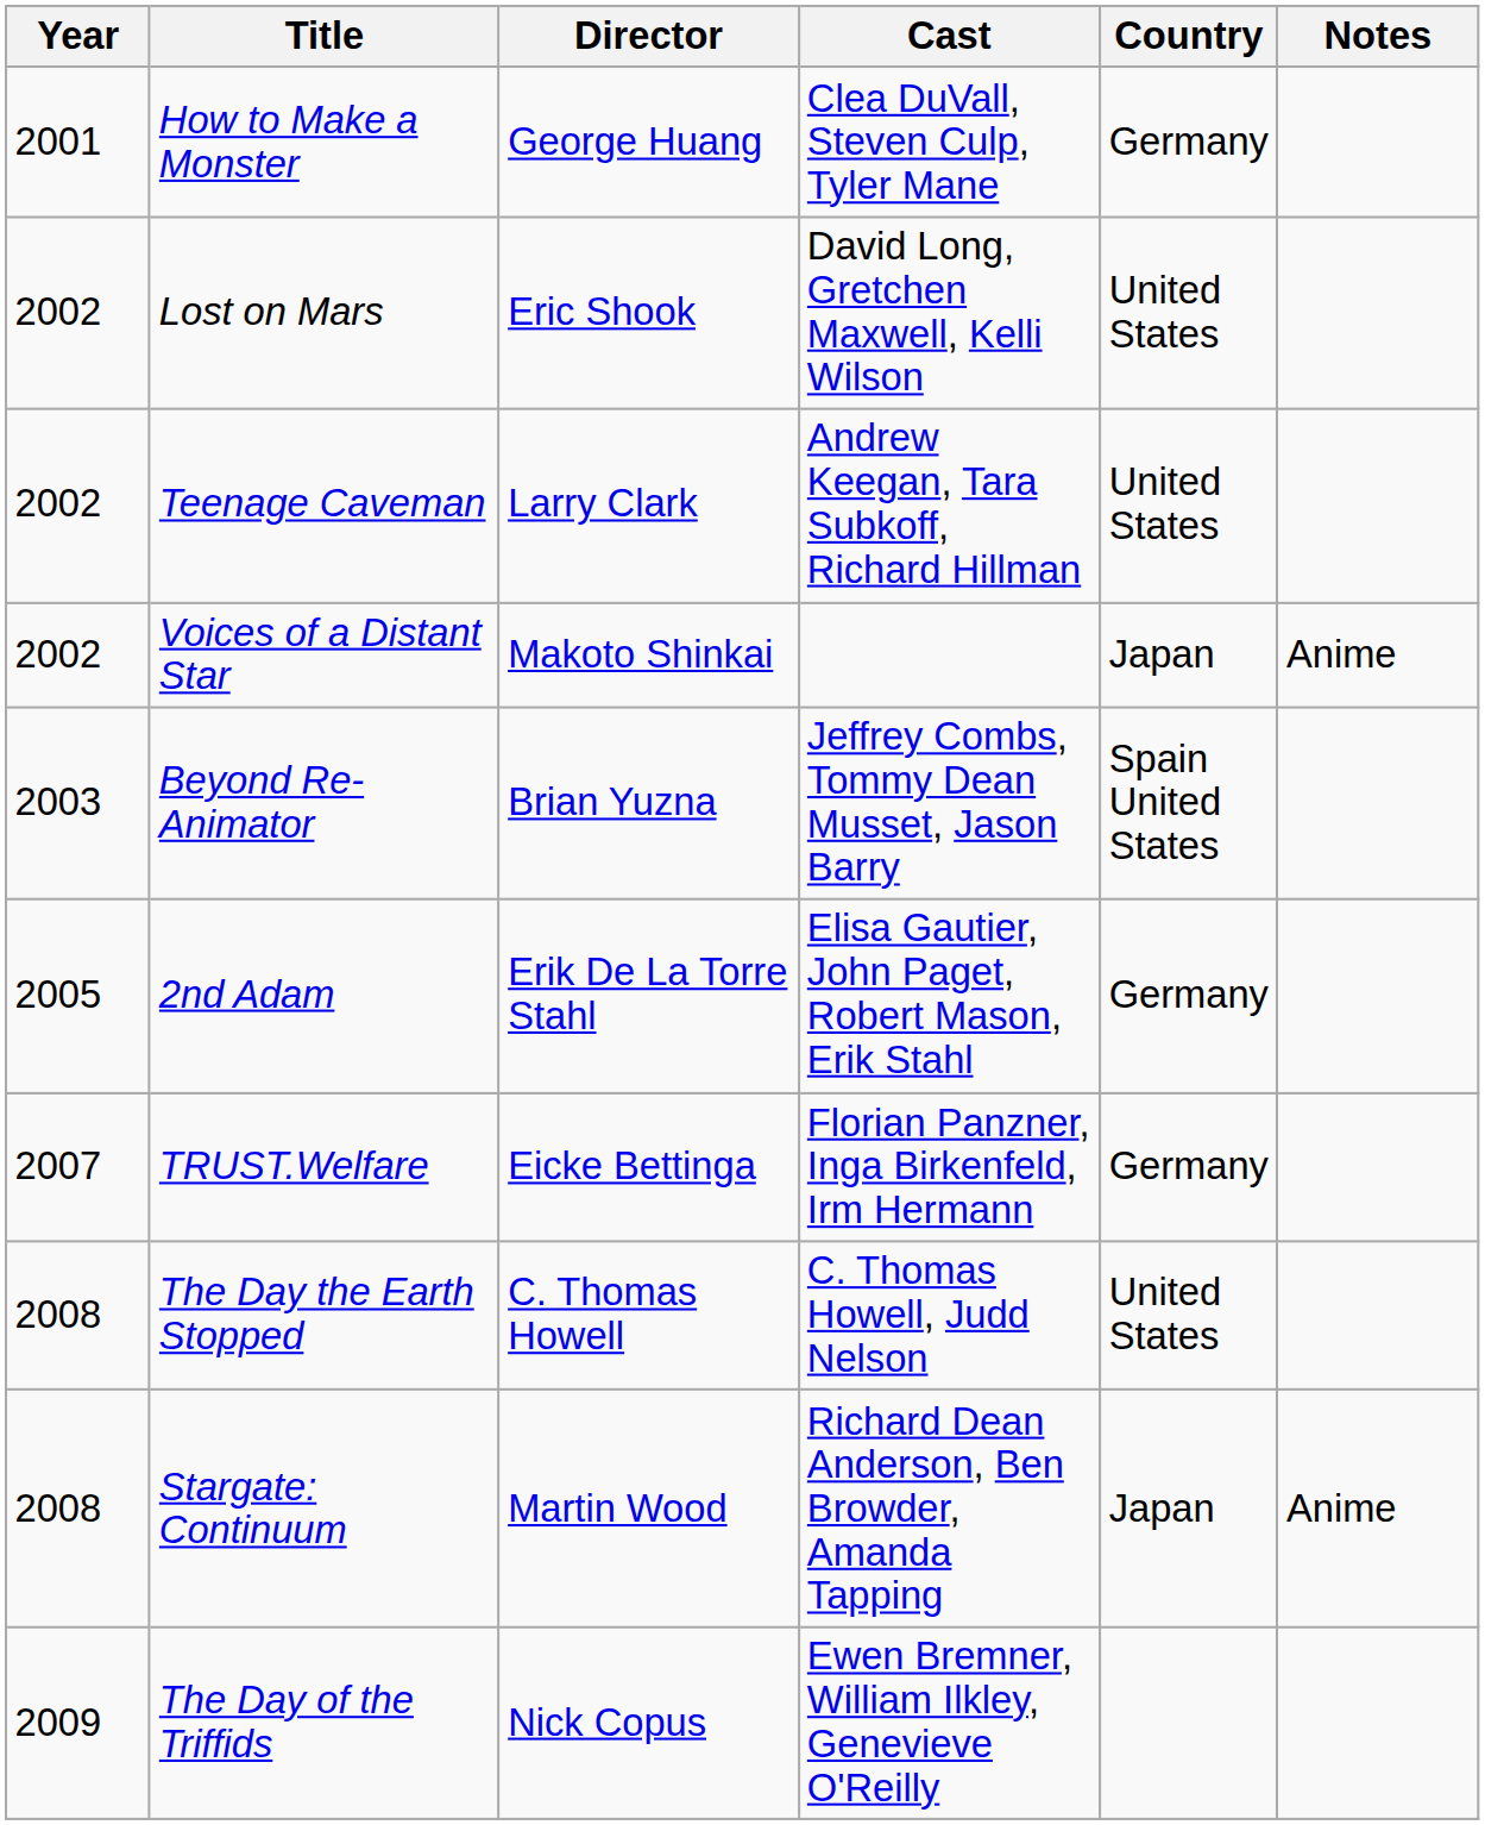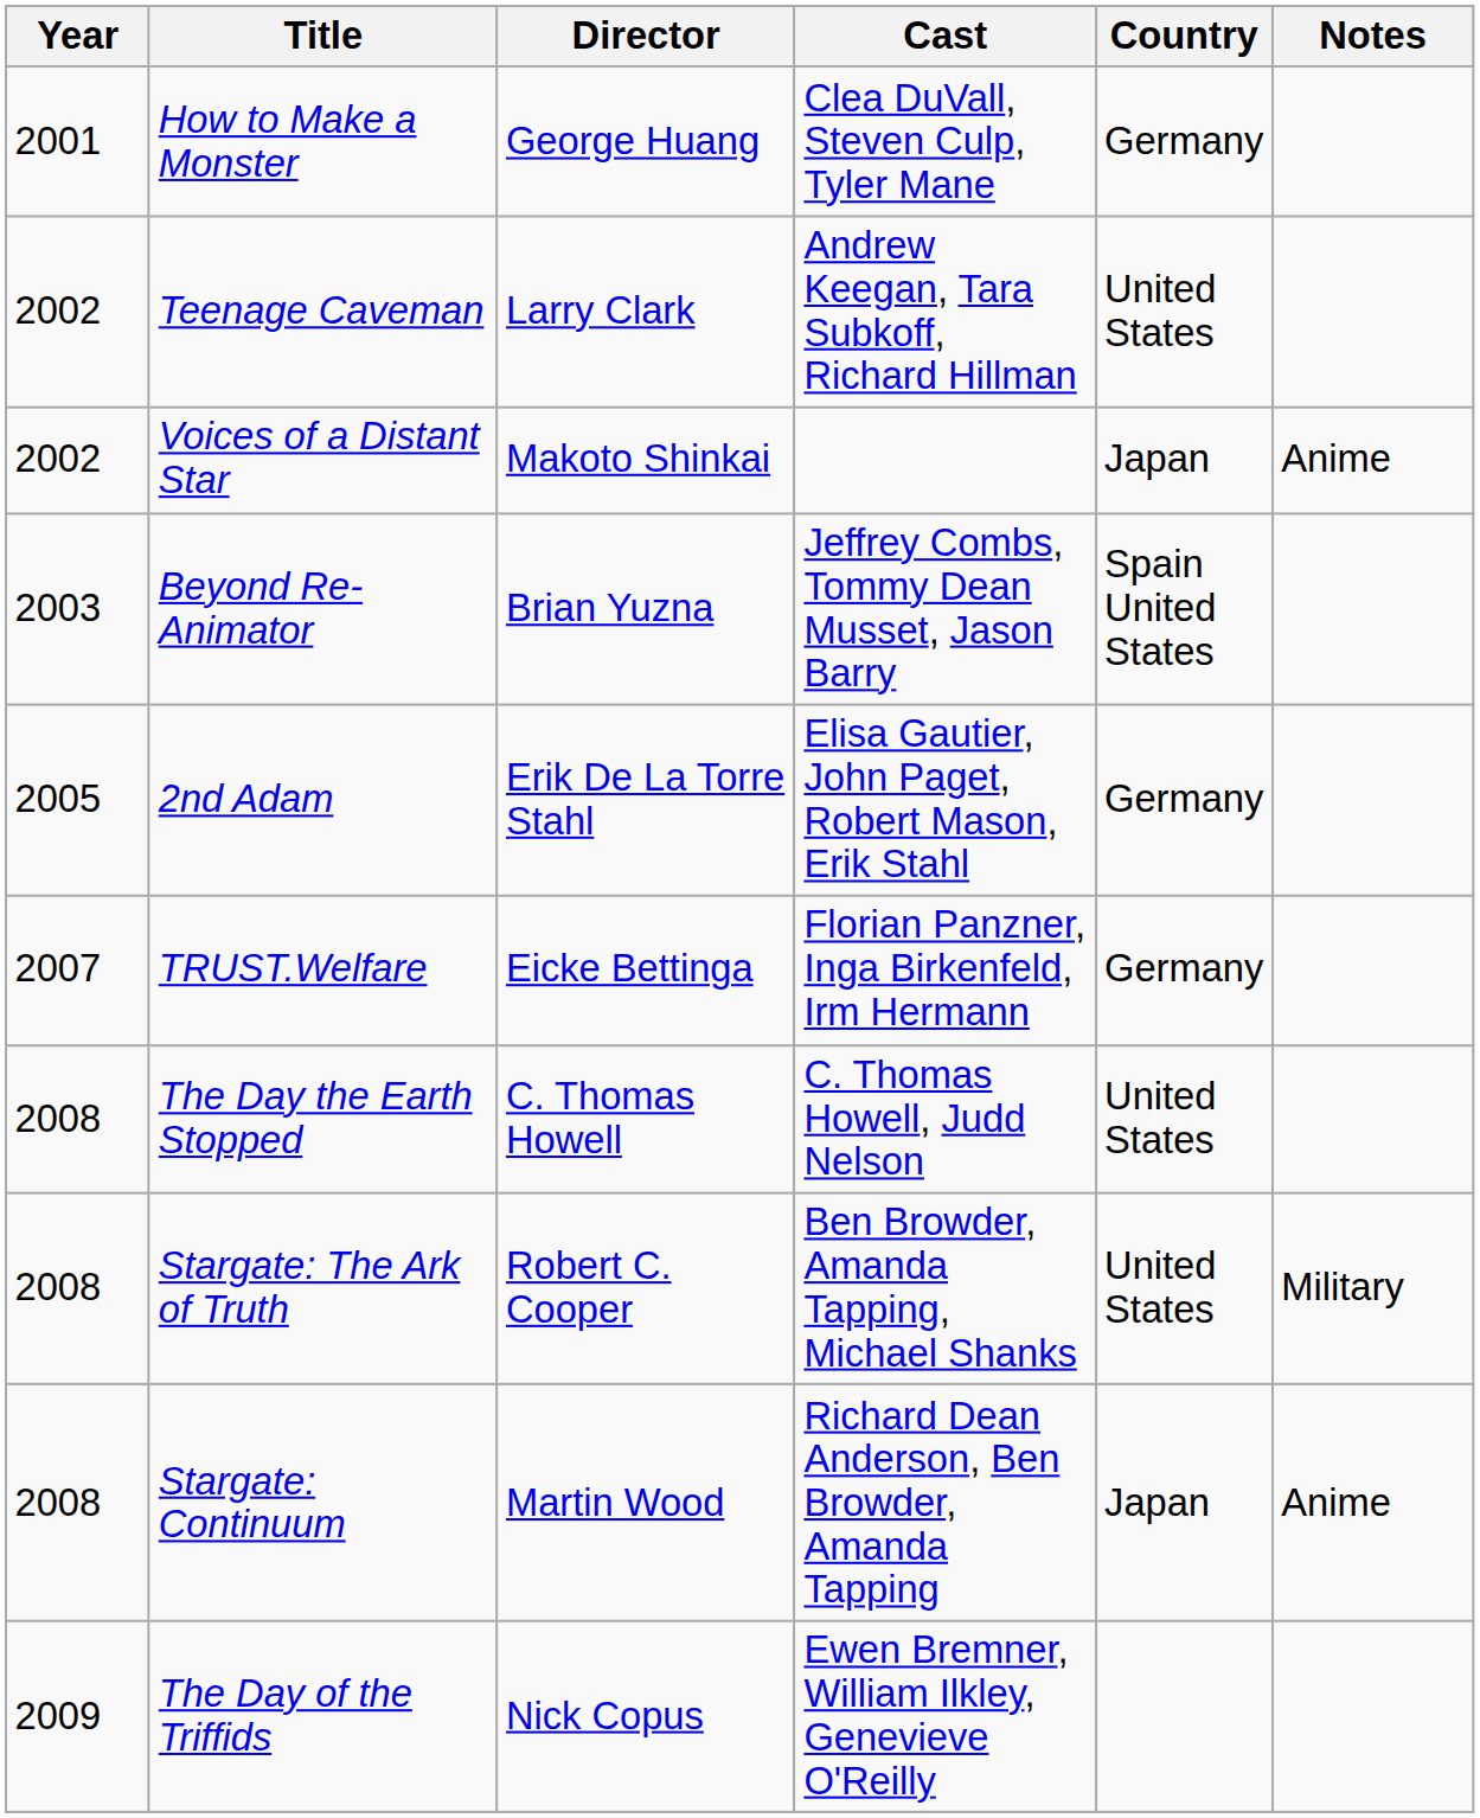 <table class="wikitable">
 <tr>
 <th style="width: 10%;">Year</th>
 <th style="width: 24%;">Title</th>
 <th style="width: 21%;">Director</th>
 <th style="width: 21%;">Cast</th>
 <th style="width: 10%;">Country</th>
 <th style="width: 14%;">Notes</th>
 </tr>
 <tr>
 <td>2001</td>
 <td><em><a href='#'>How to Make a Monster</a></em></td>
 <td><a href='#'>George Huang</a></td>
 <td><a href='#'>Clea DuVall</a>, <a href='#'>Steven Culp</a>, <a href='#'>Tyler Mane</a></td>
 <td>Germany</td>
-<td></td>
-</tr>
-<tr>
-<td>2002</td>
-<td><em>Lost on Mars</em></td>
-<td><a href='#'>Eric Shook</a></td>
-<td>David Long, <a href='#'>Gretchen Maxwell</a>, <a href='#'>Kelli Wilson</a></td>
-<td>United States</td>
 <td></td>
 </tr>
 <tr>
 <td>2002</td>
 <td><em><a href='#'>Teenage Caveman</a></em></td>
 <td><a href='#'>Larry Clark</a></td>
 <td><a href='#'>Andrew Keegan</a>, <a href='#'>Tara Subkoff</a>, <a href='#'>Richard Hillman</a></td>
 <td>United States</td>
 <td></td>
 </tr>
 <tr>
 <td>2002</td>
 <td><em><a href='#'>Voices of a Distant Star</a></em></td>
 <td><a href='#'>Makoto Shinkai</a></td>
 <td></td>
 <td>Japan</td>
 <td>Anime</td>
 </tr>
 <tr>
 <td>2003</td>
 <td><em><a href='#'>Beyond Re-Animator</a></em></td>
 <td><a href='#'>Brian Yuzna</a></td>
 <td><a href='#'>Jeffrey Combs</a>, <a href='#'>Tommy Dean Musset</a>, <a href='#'>Jason Barry</a></td>
 <td>Spain<br>United States</td>
 <td></td>
 </tr>
 <tr>
 <td>2005</td>
 <td><em><a href='#'>2nd Adam</a></em></td>
 <td><a href='#'>Erik De La Torre Stahl</a></td>
 <td><a href='#'>Elisa Gautier</a>, <a href='#'>John Paget</a>, <a href='#'>Robert Mason</a>, <a href='#'>Erik Stahl</a></td>
 <td>Germany</td>
 <td></td>
 </tr>
 <tr>
 <td>2007</td>
 <td><em><a href='#'>TRUST.Welfare</a></em></td>
 <td><a href='#'>Eicke Bettinga</a></td>
 <td><a href='#'>Florian Panzner</a>, <a href='#'>Inga Birkenfeld</a>, <a href='#'>Irm Hermann</a></td>
 <td>Germany</td>
 <td></td>
 </tr>
 <tr>
 <td>2008</td>
 <td><em><a href='#'>The Day the Earth Stopped</a></em></td>
 <td><a href='#'>C. Thomas Howell</a></td>
 <td><a href='#'>C. Thomas Howell</a>, <a href='#'>Judd Nelson</a></td>
 <td>United States</td>
 <td></td>
 </tr>
 <tr>
 <td>2008</td>
+<td><em><a href='#'>Stargate: The Ark of Truth</a></em></td>
+<td><a href='#'>Robert C. Cooper</a></td>
+<td><a href='#'>Ben Browder</a>, <a href='#'>Amanda Tapping</a>, <a href='#'>Michael Shanks</a></td>
+<td>United States</td>
+<td>Military</td>
+</tr>
+<tr>
+<td>2008</td>
 <td><em><a href='#'>Stargate: Continuum</a></em></td>
 <td><a href='#'>Martin Wood</a></td>
 <td><a href='#'>Richard Dean Anderson</a>, <a href='#'>Ben Browder</a>, <a href='#'>Amanda Tapping</a></td>
 <td>Japan</td>
 <td>Anime</td>
 </tr>
 <tr>
 <td>2009</td>
 <td><em><a href='#'>The Day of the Triffids</a></em></td>
 <td><a href='#'>Nick Copus</a></td>
 <td><a href='#'>Ewen Bremner</a>, <a href='#'>William Ilkley</a>, <a href='#'>Genevieve O'Reilly</a></td>
 <td></td>
 <td></td>
 </tr>
 </table>
